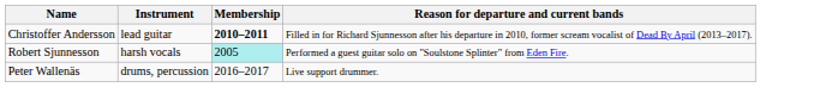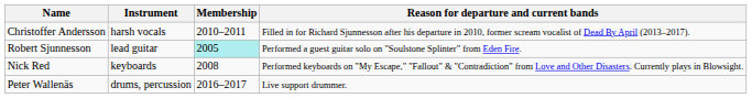 <table class="wikitable">
 <tr>
 <th>Name</th>
 <th>Instrument</th>
 <th>Membership</th>
 <th>Reason for departure and current bands</th>
 </tr>
 <tr>
 <td>Christoffer Andersson</td>
-<td>lead guitar</td>
-<td><strong>2010–2011</strong></td>
+<td>harsh vocals</td>
+<td>2010–2011</td>
 <td><small>Filled in for Richard Sjunnesson after his departure in 2010, former scream vocalist of <a href='#'>Dead By April</a> (2013–2017).</small></td>
 </tr>
 <tr>
 <td>Robert Sjunnesson</td>
-<td>harsh vocals</td>
+<td>lead guitar</td>
 <td style="background: paleturquoise;">2005</td>
 <td><small>Performed a guest guitar solo on "Soulstone Splinter" from <a href='#'>Eden Fire</a>.</small></td>
+</tr>
+<tr>
+<td>Nick Red</td>
+<td>keyboards</td>
+<td>2008</td>
+<td><small>Performed keyboards on "My Escape," "Fallout" & "Contradiction" from <a href='#'>Love and Other Disasters</a>. Currently plays in Blowsight.</small></td>
 </tr>
 <tr>
 <td>Peter Wallenäs</td>
 <td>drums, percussion</td>
 <td>2016–2017</td>
 <td><small>Live support drummer.</small></td>
 </tr>
 </table>
